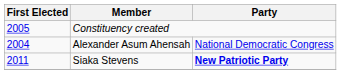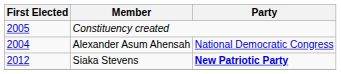 <table class="wikitable">
 <tr>
 <th>First Elected</th>
 <th>Member</th>
 <th>Party</th>
 </tr>
 <tr>
 <td><a href='#'>2005</a></td>
 <td colspan="2"><em>Constituency created</em></td>
 </tr>
 <tr>
 <td><a href='#'>2004</a></td>
 <td>Alexander Asum Ahensah</td>
 <td><a href='#'>National Democratic Congress</a></td>
 </tr>
 <tr>
-<td><a href='#'>2011</a></td>
+<td><a href='#'>2012</a></td>
 <td>Siaka Stevens</td>
 <td><strong><a href='#'>New Patriotic Party</a></strong></td>
 </tr>
 <tr>
 </tr>
 </table>
